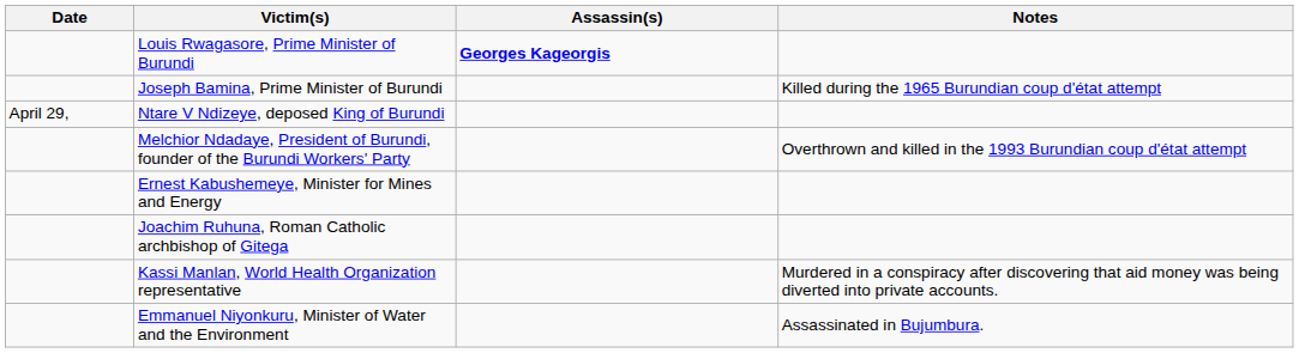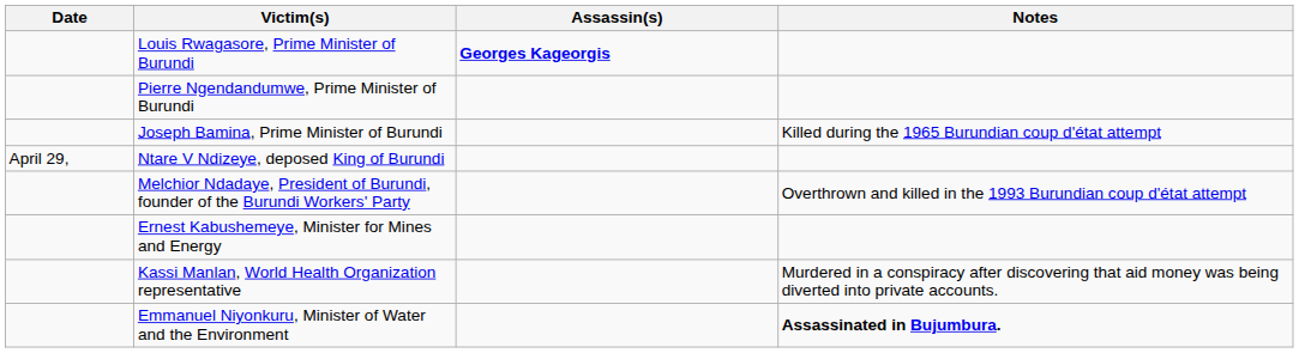 <table class="wikitable sortable" style="width:100%">
 <tr>
 <th style="width:10%">Date</th>
 <th style="width:25%">Victim(s)</th>
 <th style="width:25%">Assassin(s)</th>
 <th style="width:40%">Notes</th>
 </tr>
 <tr>
 <td></td>
 <td><a href='#'>Louis Rwagasore</a>, <a href='#'>Prime Minister of Burundi</a></td>
 <td><strong><a href='#'>Georges Kageorgis</a></strong></td>
+<td></td>
+</tr>
+<tr>
+<td></td>
+<td><a href='#'>Pierre Ngendandumwe</a>, Prime Minister of Burundi</td>
+<td></td>
 <td></td>
 </tr>
 <tr>
 <td></td>
 <td><a href='#'>Joseph Bamina</a>, Prime Minister of Burundi</td>
 <td></td>
 <td>Killed during the <a href='#'>1965 Burundian coup d'état attempt</a></td>
 </tr>
 <tr>
 <td>April 29, </td>
 <td><a href='#'>Ntare V Ndizeye</a>, deposed <a href='#'>King of Burundi</a></td>
 <td></td>
 <td></td>
 </tr>
 <tr>
 <td></td>
 <td><a href='#'>Melchior Ndadaye</a>, <a href='#'>President of Burundi</a>, founder of the <a href='#'>Burundi Workers' Party</a></td>
 <td></td>
 <td>Overthrown and killed in the <a href='#'>1993 Burundian coup d'état attempt</a></td>
 </tr>
 <tr>
 <td></td>
 <td><a href='#'>Ernest Kabushemeye</a>, Minister for Mines and Energy</td>
 <td></td>
 <td></td>
 </tr>
 <tr>
 <td></td>
-<td><a href='#'>Joachim Ruhuna</a>, Roman Catholic archbishop of <a href='#'>Gitega</a></td>
-<td></td>
-<td></td>
-</tr>
-<tr>
-<td></td>
 <td><a href='#'>Kassi Manlan</a>, <a href='#'>World Health Organization</a> representative</td>
 <td></td>
 <td>Murdered in a conspiracy after discovering that aid money was being diverted into private accounts.</td>
 </tr>
 <tr>
 <td></td>
 <td><a href='#'>Emmanuel Niyonkuru</a>, Minister of Water and the Environment</td>
 <td></td>
-<td>Assassinated in <a href='#'>Bujumbura</a>.</td>
+<td><strong>Assassinated in <a href='#'>Bujumbura</a>.</strong></td>
 </tr>
 </table>
